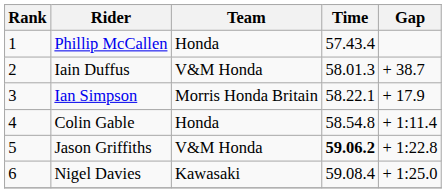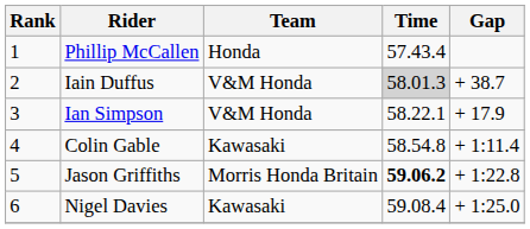 <table class="wikitable">
 <tr style="background:#efefef;">
 <th>Rank</th>
 <th>Rider</th>
 <th>Team</th>
 <th>Time</th>
 <th>Gap</th>
 </tr>
 <tr>
 <td>1</td>
 <td> <a href='#'>Phillip McCallen</a></td>
 <td>Honda</td>
 <td>57.43.4</td>
 <td></td>
 </tr>
 <tr>
 <td>2</td>
 <td> Iain Duffus</td>
 <td>V&M Honda</td>
-<td>58.01.3</td>
+<td style="background: lightgrey;">58.01.3</td>
 <td>+ 38.7</td>
 </tr>
 <tr>
 <td>3</td>
 <td> <a href='#'>Ian Simpson</a></td>
-<td>Morris Honda Britain</td>
+<td>V&M Honda</td>
 <td>58.22.1</td>
 <td>+ 17.9</td>
 </tr>
 <tr>
 <td>4</td>
 <td> Colin Gable</td>
-<td>Honda</td>
+<td>Kawasaki</td>
 <td>58.54.8</td>
 <td>+ 1:11.4</td>
 </tr>
 <tr>
 <td>5</td>
 <td> Jason Griffiths</td>
-<td>V&M Honda</td>
+<td>Morris Honda Britain</td>
 <td><strong>59.06.2</strong></td>
 <td>+ 1:22.8</td>
 </tr>
 <tr>
 <td>6</td>
 <td> Nigel Davies</td>
 <td>Kawasaki</td>
 <td>59.08.4</td>
 <td>+ 1:25.0</td>
 </tr>
 <tr>
 </tr>
 </table>
